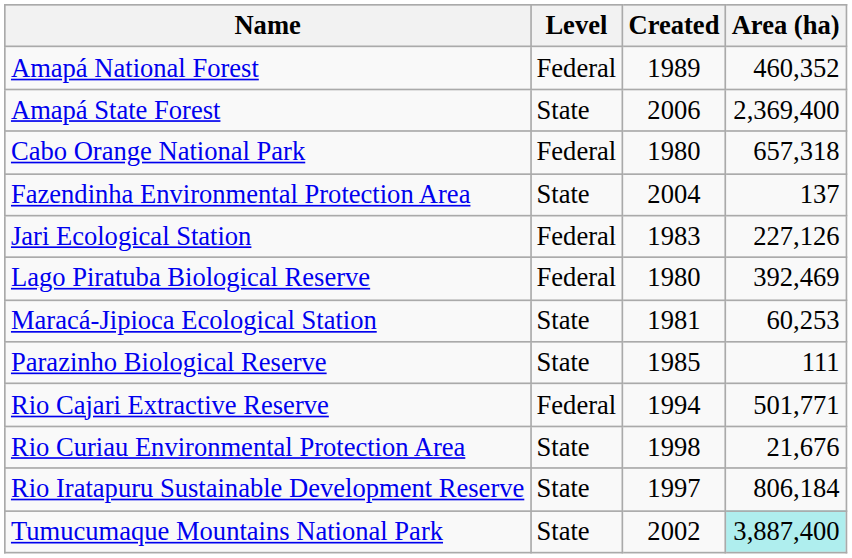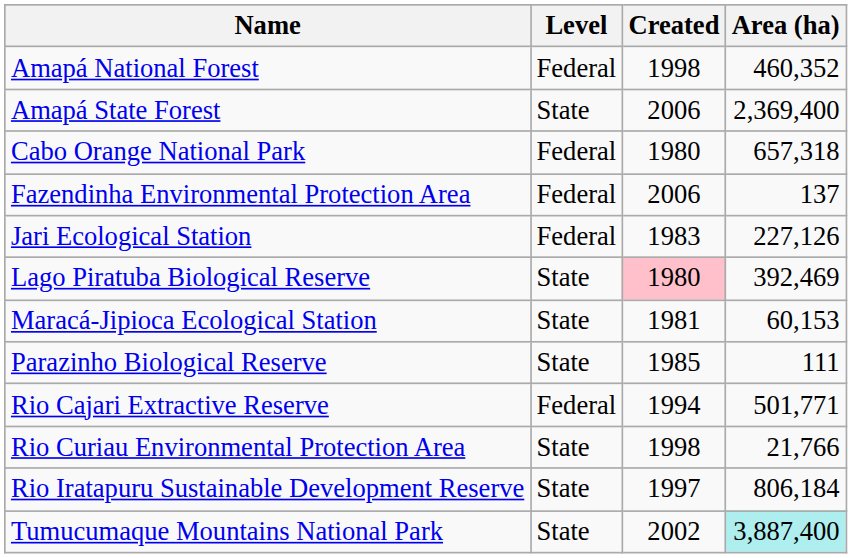 <table class="wikitable sortable">
 <tr>
 <th>Name</th>
 <th>Level</th>
 <th>Created</th>
 <th>Area (ha)</th>
 </tr>
 <tr>
 <td><a href='#'>Amapá National Forest</a></td>
 <td>Federal</td>
-<td style="text-align:center;">1989</td>
+<td style="text-align:center;">1998</td>
 <td style="text-align:right;">460,352</td>
 </tr>
 <tr>
 <td><a href='#'>Amapá State Forest</a></td>
 <td>State</td>
 <td style="text-align:center;">2006</td>
 <td style="text-align:right;">2,369,400</td>
 </tr>
 <tr>
 <td><a href='#'>Cabo Orange National Park</a></td>
 <td>Federal</td>
 <td style="text-align:center;">1980</td>
 <td style="text-align:right;">657,318</td>
 </tr>
 <tr>
 <td><a href='#'>Fazendinha Environmental Protection Area</a></td>
-<td>State</td>
-<td style="text-align:center;">2004</td>
+<td>Federal</td>
+<td style="text-align:center;">2006</td>
 <td style="text-align:right;">137</td>
 </tr>
 <tr>
 <td><a href='#'>Jari Ecological Station</a></td>
 <td>Federal</td>
 <td style="text-align:center;">1983</td>
 <td style="text-align:right;">227,126</td>
 </tr>
 <tr>
 <td><a href='#'>Lago Piratuba Biological Reserve</a></td>
-<td>Federal</td>
-<td style="text-align:center;">1980</td>
+<td>State</td>
+<td style="background: pink; text-align:center;">1980</td>
 <td style="text-align:right;">392,469</td>
 </tr>
 <tr>
 <td><a href='#'>Maracá-Jipioca Ecological Station</a></td>
 <td>State</td>
 <td style="text-align:center;">1981</td>
-<td style="text-align:right;">60,253</td>
+<td style="text-align:right;">60,153</td>
 </tr>
 <tr>
 <td><a href='#'>Parazinho Biological Reserve</a></td>
 <td>State</td>
 <td style="text-align:center;">1985</td>
 <td style="text-align:right;">111</td>
 </tr>
 <tr>
 <td><a href='#'>Rio Cajari Extractive Reserve</a></td>
 <td>Federal</td>
 <td style="text-align:center;">1994</td>
 <td style="text-align:right;">501,771</td>
 </tr>
 <tr>
 <td><a href='#'>Rio Curiau Environmental Protection Area</a></td>
 <td>State</td>
 <td style="text-align:center;">1998</td>
-<td style="text-align:right;">21,676</td>
+<td style="text-align:right;">21,766</td>
 </tr>
 <tr>
 <td><a href='#'>Rio Iratapuru Sustainable Development Reserve</a></td>
 <td>State</td>
 <td style="text-align:center;">1997</td>
 <td style="text-align:right;">806,184</td>
 </tr>
 <tr>
 <td><a href='#'>Tumucumaque Mountains National Park</a></td>
 <td>State</td>
 <td style="text-align:center;">2002</td>
 <td style="background: paleturquoise; text-align:right;">3,887,400</td>
 </tr>
 </table>
